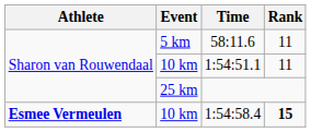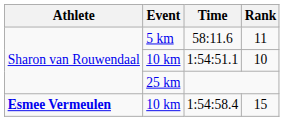 <table class="wikitable" style="font-size:90%;">
 <tr>
 <th>Athlete</th>
 <th>Event</th>
 <th>Time</th>
 <th>Rank</th>
 </tr>
 <tr align=center>
 <td align=left rowspan=3><a href='#'>Sharon van Rouwendaal</a></td>
 <td align=left><a href='#'>5 km</a></td>
 <td>58:11.6</td>
 <td>11</td>
 </tr>
 <tr align=center>
 <td align=left><a href='#'>10 km</a></td>
 <td>1:54:51.1</td>
-<td>11</td>
+<td>10</td>
 </tr>
 <tr align=center>
 <td align=left><a href='#'>25 km</a></td>
 <td colspan=2></td>
 </tr>
 <tr align=center>
 <td align=left><strong><a href='#'>Esmee Vermeulen</a></strong></td>
 <td align=left><a href='#'>10 km</a></td>
 <td>1:54:58.4</td>
-<td><strong>15</strong></td>
+<td>15</td>
 </tr>
 </table>
